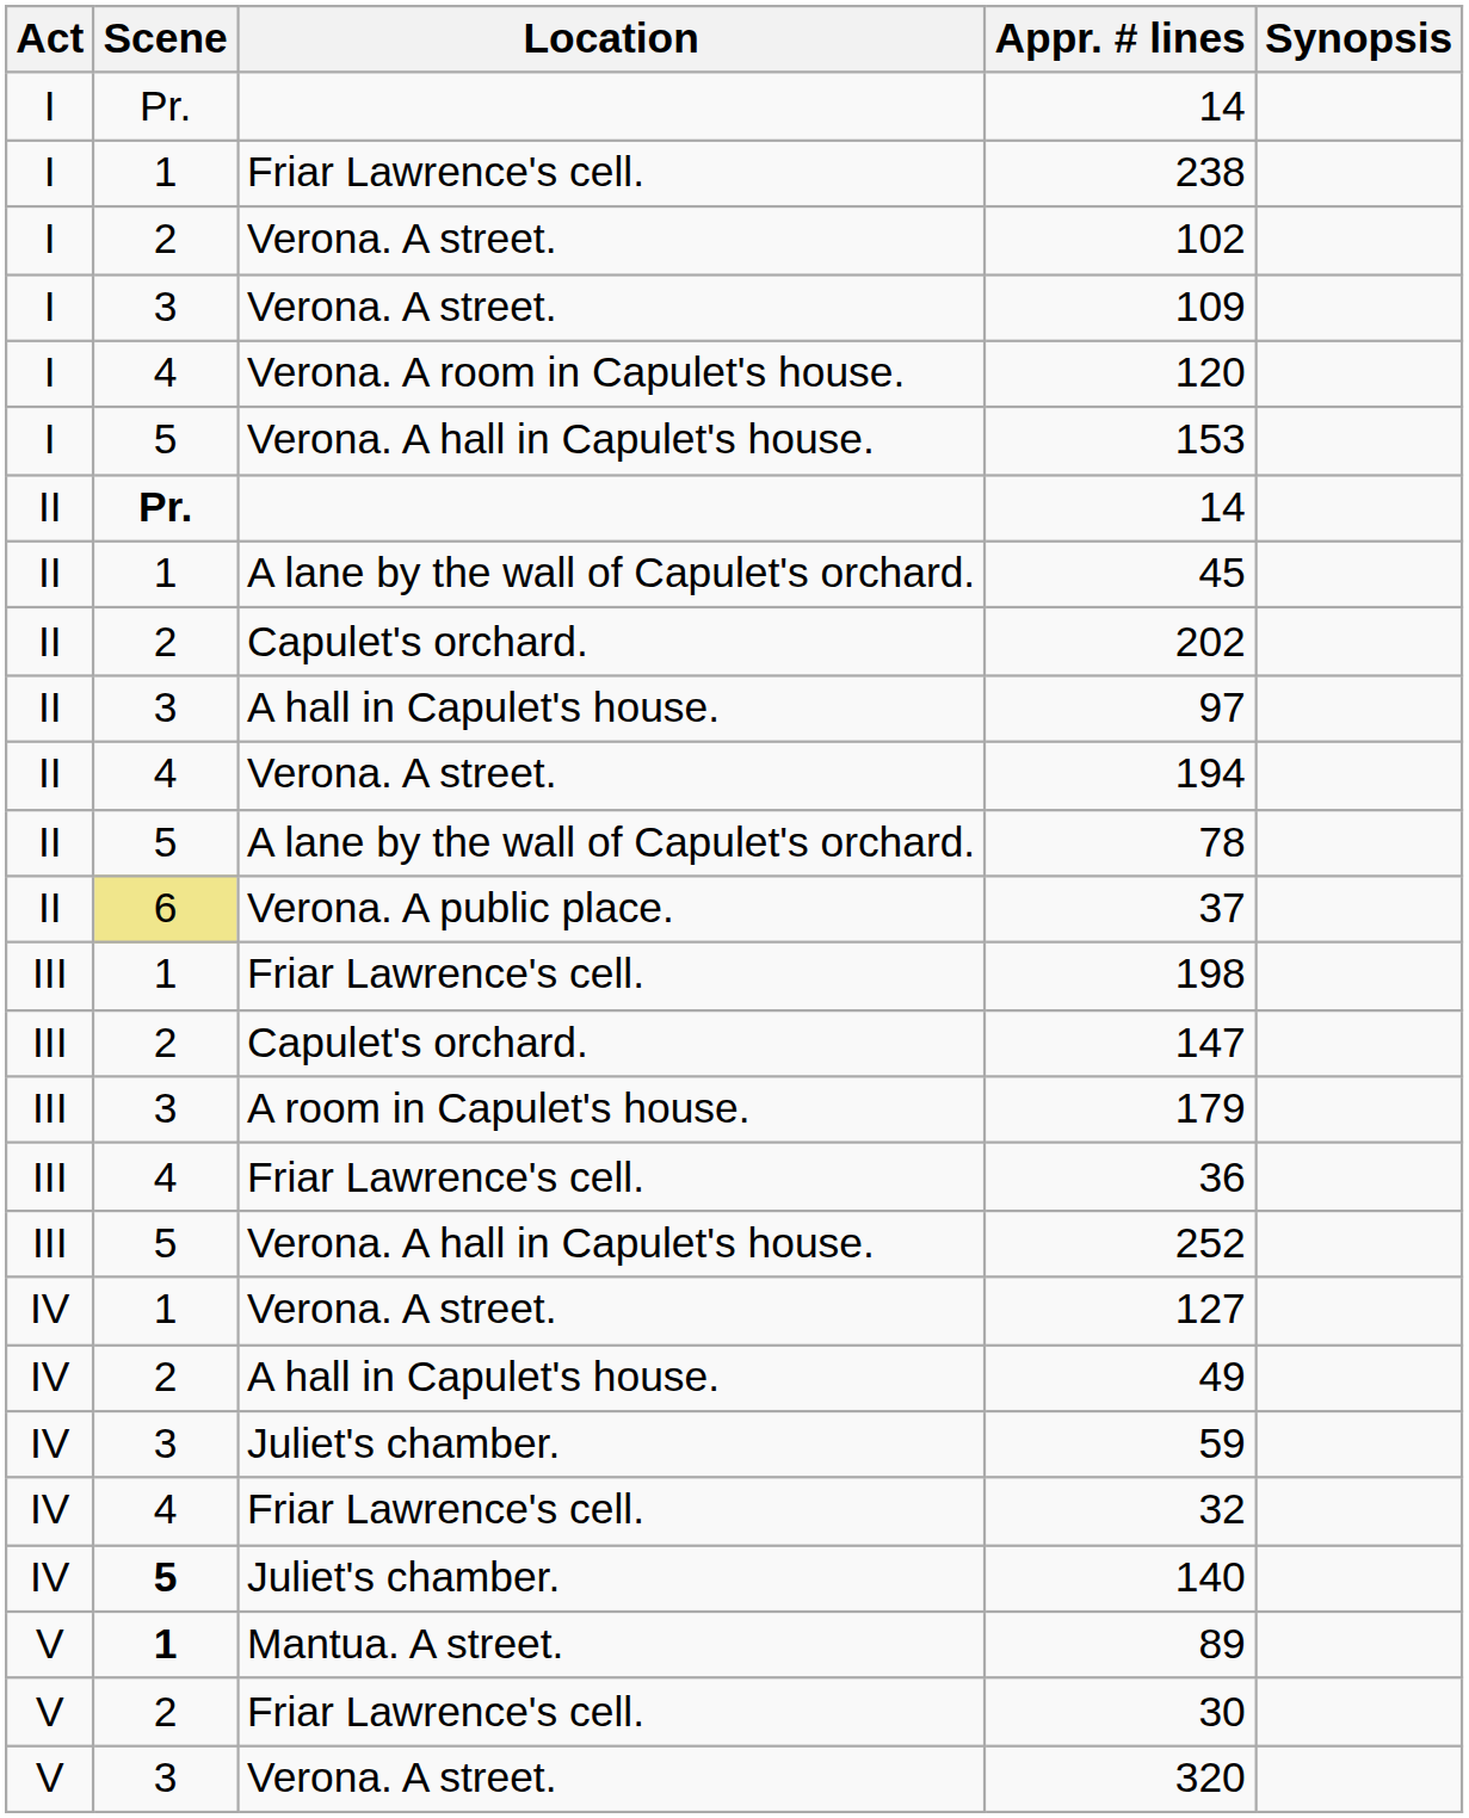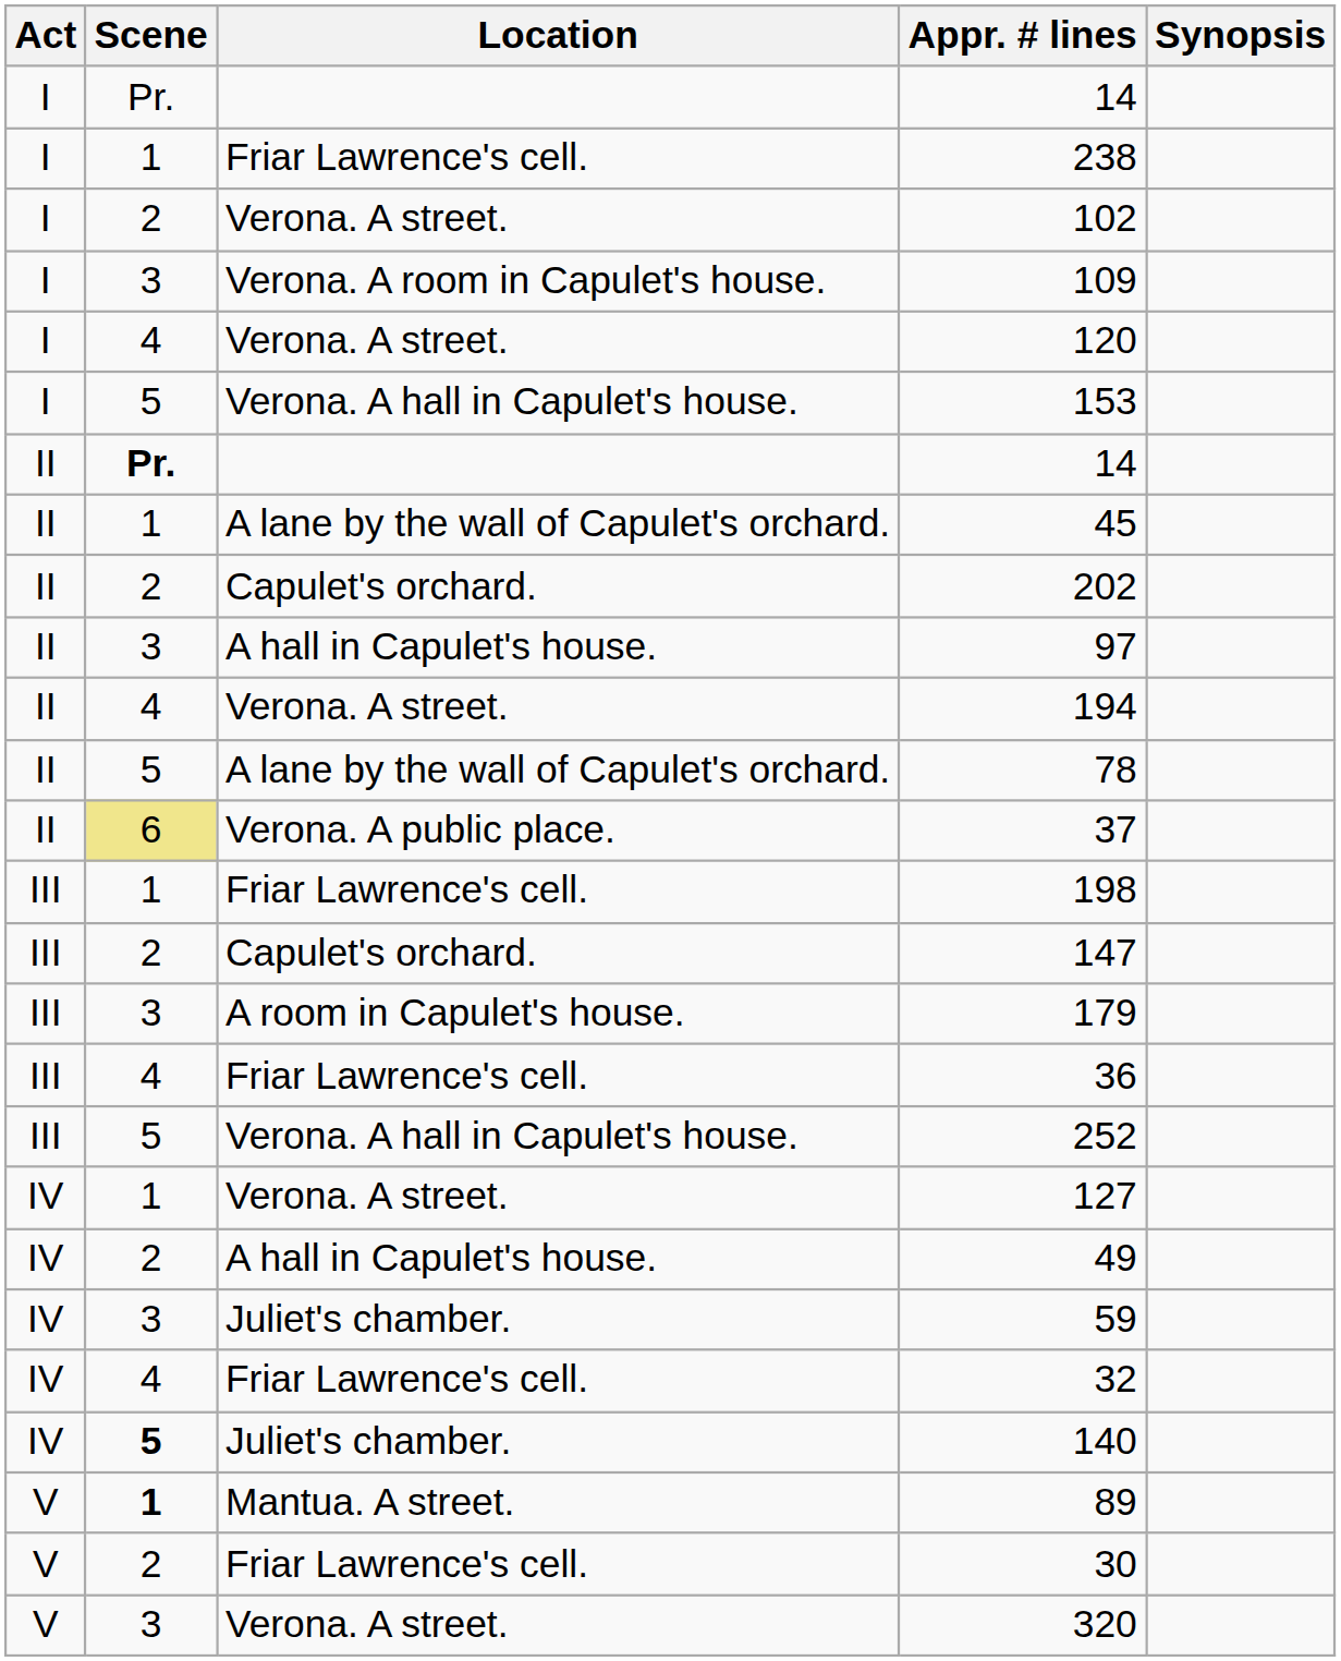 <table class="wikitable">
 <tr>
 <th>Act</th>
 <th data-sort-type="number">Scene</th>
 <th>Location</th>
 <th data-sort-type="number">Appr. # lines</th>
 <th>Synopsis</th>
 </tr>
 <tr>
 <td style="text-align:center;">I</td>
 <td style="text-align:center;" data-sort-value="-1">Pr.</td>
 <td></td>
 <td style="text-align:right;">14</td>
 <td></td>
 </tr>
 <tr>
 <td style="text-align:center;">I</td>
 <td style="text-align:center;">1</td>
 <td>Friar Lawrence's cell.</td>
 <td style="text-align:right;">238</td>
 <td></td>
 </tr>
 <tr>
 <td style="text-align:center;">I</td>
 <td style="text-align:center;">2</td>
 <td>Verona. A street.</td>
 <td style="text-align:right;">102</td>
 <td></td>
 </tr>
 <tr>
 <td style="text-align:center;">I</td>
 <td style="text-align:center;">3</td>
-<td>Verona. A street.</td>
+<td>Verona. A room in Capulet's house.</td>
 <td style="text-align:right;">109</td>
 <td></td>
 </tr>
 <tr>
 <td style="text-align:center;">I</td>
 <td style="text-align:center;">4</td>
-<td>Verona. A room in Capulet's house.</td>
+<td>Verona. A street.</td>
 <td style="text-align:right;">120</td>
 <td></td>
 </tr>
 <tr>
 <td style="text-align:center;">I</td>
 <td style="text-align:center;">5</td>
 <td>Verona. A hall in Capulet's house.</td>
 <td style="text-align:right;">153</td>
 <td></td>
 </tr>
 <tr>
 <td style="text-align:center;">II</td>
 <td style="text-align:center;" data-sort-value="-1"><strong>Pr.</strong></td>
 <td></td>
 <td style="text-align:right;">14</td>
 <td></td>
 </tr>
 <tr>
 <td style="text-align:center;">II</td>
 <td style="text-align:center;">1</td>
 <td>A lane by the wall of Capulet's orchard.</td>
 <td style="text-align:right;">45</td>
 <td></td>
 </tr>
 <tr>
 <td style="text-align:center;">II</td>
 <td style="text-align:center;">2</td>
 <td>Capulet's orchard.</td>
 <td style="text-align:right;">202</td>
 <td></td>
 </tr>
 <tr>
 <td style="text-align:center;">II</td>
 <td style="text-align:center;">3</td>
 <td>A hall in Capulet's house.</td>
 <td style="text-align:right;">97</td>
 <td></td>
 </tr>
 <tr>
 <td style="text-align:center;">II</td>
 <td style="text-align:center;">4</td>
 <td>Verona. A street.</td>
 <td style="text-align:right;">194</td>
 <td></td>
 </tr>
 <tr>
 <td style="text-align:center;">II</td>
 <td style="text-align:center;">5</td>
 <td>A lane by the wall of Capulet's orchard.</td>
 <td style="text-align:right;">78</td>
 <td></td>
 </tr>
 <tr>
 <td style="text-align:center;">II</td>
 <td style="background: khaki; text-align:center;">6</td>
 <td>Verona. A public place.</td>
 <td style="text-align:right;">37</td>
 <td></td>
 </tr>
 <tr>
 <td style="text-align:center;">III</td>
 <td style="text-align:center;">1</td>
 <td>Friar Lawrence's cell.</td>
 <td style="text-align:right;">198</td>
 <td></td>
 </tr>
 <tr>
 <td style="text-align:center;">III</td>
 <td style="text-align:center;">2</td>
 <td>Capulet's orchard.</td>
 <td style="text-align:right;">147</td>
 <td></td>
 </tr>
 <tr>
 <td style="text-align:center;">III</td>
 <td style="text-align:center;">3</td>
 <td>A room in Capulet's house.</td>
 <td style="text-align:right;">179</td>
 <td></td>
 </tr>
 <tr>
 <td style="text-align:center;">III</td>
 <td style="text-align:center;">4</td>
 <td>Friar Lawrence's cell.</td>
 <td style="text-align:right;">36</td>
 <td></td>
 </tr>
 <tr>
 <td style="text-align:center;">III</td>
 <td style="text-align:center;">5</td>
 <td>Verona. A hall in Capulet's house.</td>
 <td style="text-align:right;">252</td>
 <td></td>
 </tr>
 <tr>
 <td style="text-align:center;">IV</td>
 <td style="text-align:center;">1</td>
 <td>Verona. A street.</td>
 <td style="text-align:right;">127</td>
 <td></td>
 </tr>
 <tr>
 <td style="text-align:center;">IV</td>
 <td style="text-align:center;">2</td>
 <td>A hall in Capulet's house.</td>
 <td style="text-align:right;">49</td>
 <td></td>
 </tr>
 <tr>
 <td style="text-align:center;">IV</td>
 <td style="text-align:center;">3</td>
 <td>Juliet's chamber.</td>
 <td style="text-align:right;">59</td>
 <td></td>
 </tr>
 <tr>
 <td style="text-align:center;">IV</td>
 <td style="text-align:center;">4</td>
 <td>Friar Lawrence's cell.</td>
 <td style="text-align:right;">32</td>
 <td></td>
 </tr>
 <tr>
 <td style="text-align:center;">IV</td>
 <td style="text-align:center;"><strong>5</strong></td>
 <td>Juliet's chamber.</td>
 <td style="text-align:right;">140</td>
 <td></td>
 </tr>
 <tr>
 <td style="text-align:center;">V</td>
 <td style="text-align:center;"><strong>1</strong></td>
 <td>Mantua. A street.</td>
 <td style="text-align:right;">89</td>
 <td></td>
 </tr>
 <tr>
 <td style="text-align:center;">V</td>
 <td style="text-align:center;">2</td>
 <td>Friar Lawrence's cell.</td>
 <td style="text-align:right;">30</td>
 <td></td>
 </tr>
 <tr>
 <td style="text-align:center;">V</td>
 <td style="text-align:center;">3</td>
 <td>Verona. A street.</td>
 <td style="text-align:right;">320</td>
 <td></td>
 </tr>
 </table>
